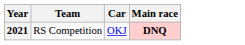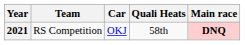 <table class="wikitable" style="text-align:center; font-size:90%">
 <tr>
 <th>Year</th>
 <th>Team</th>
 <th>Car</th>
+<th>Quali Heats</th>
 <th>Main race</th>
 </tr>
 <tr>
 <th>2021</th>
 <td align="left"> RS Competition</td>
 <td><a href='#'>OKJ</a></td>
+<td>58th</td>
 <td style="background:#FFCFCF;"><strong>DNQ</strong></td>
 </tr>
 </table>
